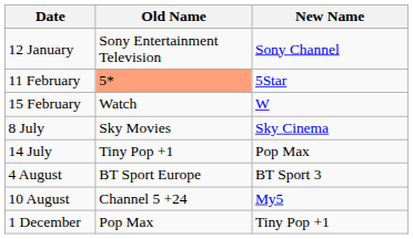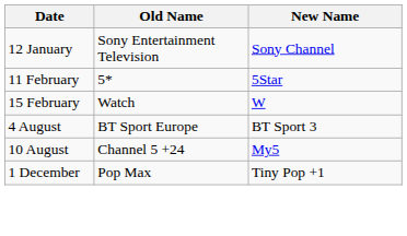 <table class="wikitable">
 <tr>
 <th width=90>Date</th>
 <th width=160>Old Name</th>
 <th width=160>New Name</th>
 </tr>
 <tr>
 <td>12 January</td>
 <td>Sony Entertainment Television</td>
 <td><a href='#'>Sony Channel</a></td>
 </tr>
 <tr>
 <td>11 February</td>
-<td style="background: lightsalmon;">5*</td>
+<td>5*</td>
 <td><a href='#'>5Star</a></td>
 </tr>
 <tr>
 <td>15 February</td>
 <td>Watch</td>
 <td><a href='#'>W</a></td>
-</tr>
-<tr>
-<td>8 July</td>
-<td>Sky Movies</td>
-<td><a href='#'>Sky Cinema</a></td>
-</tr>
-<tr>
-<td>14 July</td>
-<td>Tiny Pop +1</td>
-<td>Pop Max</td>
 </tr>
 <tr>
 <td>4 August</td>
 <td>BT Sport Europe</td>
 <td>BT Sport 3</td>
 </tr>
 <tr>
 <td>10 August</td>
 <td>Channel 5 +24</td>
 <td><a href='#'>My5</a></td>
 </tr>
 <tr>
 <td>1 December</td>
 <td>Pop Max</td>
 <td>Tiny Pop +1</td>
 </tr>
 </table>
